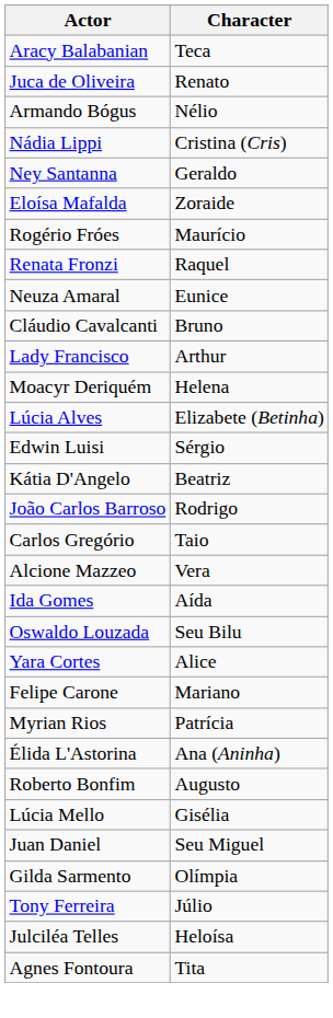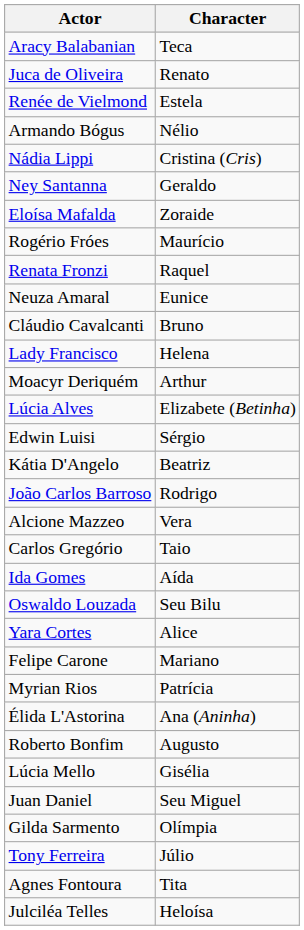 <table class="wikitable sortable">
 <tr style="background:#ccc;">
 <th>Actor</th>
 <th>Character</th>
 </tr>
 <tr>
 <td><a href='#'>Aracy Balabanian</a></td>
 <td>Teca</td>
 </tr>
 <tr>
 <td><a href='#'>Juca de Oliveira</a></td>
 <td>Renato</td>
+</tr>
+<tr>
+<td><a href='#'>Renée de Vielmond</a></td>
+<td>Estela</td>
 </tr>
 <tr>
 <td>Armando Bógus</td>
 <td>Nélio</td>
 </tr>
 <tr>
 <td><a href='#'>Nádia Lippi</a></td>
 <td>Cristina (<em>Cris</em>)</td>
 </tr>
 <tr>
 <td><a href='#'>Ney Santanna</a></td>
 <td>Geraldo</td>
 </tr>
 <tr>
 <td><a href='#'>Eloísa Mafalda</a></td>
 <td>Zoraide</td>
 </tr>
 <tr>
 <td>Rogério Fróes</td>
 <td>Maurício</td>
 </tr>
 <tr>
 <td><a href='#'>Renata Fronzi</a></td>
 <td>Raquel</td>
 </tr>
 <tr>
 <td>Neuza Amaral</td>
 <td>Eunice</td>
 </tr>
 <tr>
 <td>Cláudio Cavalcanti</td>
 <td>Bruno</td>
 </tr>
 <tr>
 <td><a href='#'>Lady Francisco</a></td>
-<td>Arthur</td>
+<td>Helena</td>
 </tr>
 <tr>
 <td>Moacyr Deriquém</td>
-<td>Helena</td>
+<td>Arthur</td>
 </tr>
 <tr>
 <td><a href='#'>Lúcia Alves</a></td>
 <td>Elizabete (<em>Betinha</em>)</td>
 </tr>
 <tr>
 <td>Edwin Luisi</td>
 <td>Sérgio</td>
 </tr>
 <tr>
 <td>Kátia D'Angelo</td>
 <td>Beatriz</td>
 </tr>
 <tr>
 <td><a href='#'>João Carlos Barroso</a></td>
 <td>Rodrigo</td>
 </tr>
 <tr>
+<td>Alcione Mazzeo</td>
+<td>Vera</td>
+</tr>
+<tr>
 <td>Carlos Gregório</td>
 <td>Taio</td>
-</tr>
-<tr>
-<td>Alcione Mazzeo</td>
-<td>Vera</td>
 </tr>
 <tr>
 <td><a href='#'>Ida Gomes</a></td>
 <td>Aída</td>
 </tr>
 <tr>
 <td><a href='#'>Oswaldo Louzada</a></td>
 <td>Seu Bilu</td>
 </tr>
 <tr>
 <td><a href='#'>Yara Cortes</a></td>
 <td>Alice</td>
 </tr>
 <tr>
 <td>Felipe Carone</td>
 <td>Mariano</td>
 </tr>
 <tr>
 <td>Myrian Rios</td>
 <td>Patrícia</td>
 </tr>
 <tr>
 <td>Élida L'Astorina</td>
 <td>Ana (<em>Aninha</em>)</td>
 </tr>
 <tr>
 <td>Roberto Bonfim</td>
 <td>Augusto</td>
 </tr>
 <tr>
 <td>Lúcia Mello</td>
 <td>Gisélia</td>
 </tr>
 <tr>
 <td>Juan Daniel</td>
 <td>Seu Miguel</td>
 </tr>
 <tr>
 <td>Gilda Sarmento</td>
 <td>Olímpia</td>
 </tr>
 <tr>
 <td><a href='#'>Tony Ferreira</a></td>
 <td>Júlio</td>
 </tr>
 <tr>
+<td>Agnes Fontoura</td>
+<td>Tita</td>
+</tr>
+<tr>
 <td>Julciléa Telles</td>
 <td>Heloísa</td>
 </tr>
-<tr>
-<td>Agnes Fontoura</td>
-<td>Tita</td>
-</tr>
 </table>
